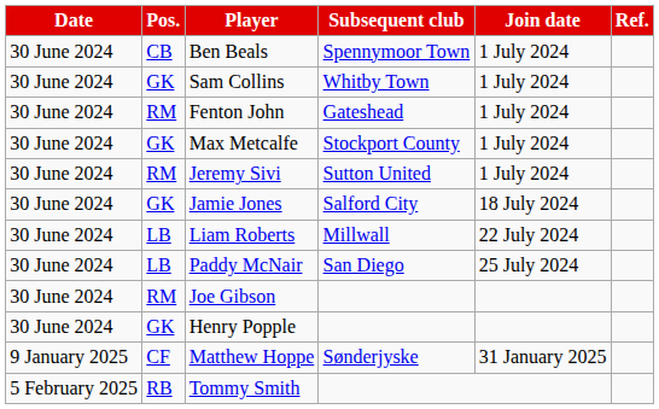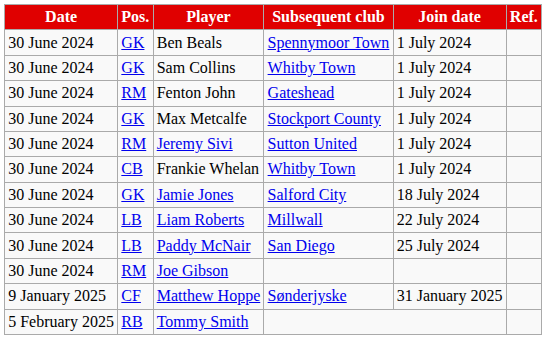 <table class="wikitable plainrowheaders sortable">
 <tr>
 <th style="background:#E00000; color:#FFFFFF; ">Date</th>
 <th style="background:#E00000; color:#FFFFFF; ">Pos.</th>
 <th style="background:#E00000; color:#FFFFFF; ">Player</th>
 <th style="background:#E00000; color:#FFFFFF; ">Subsequent club</th>
 <th style="background:#E00000; color:#FFFFFF; ">Join date</th>
 <th style="background:#E00000; color:#FFFFFF; ">Ref.</th>
 </tr>
 <tr>
 <td>30 June 2024</td>
-<td><a href='#'>CB</a></td>
+<td><a href='#'>GK</a></td>
 <td> Ben Beals</td>
 <td> <a href='#'>Spennymoor Town</a></td>
 <td>1 July 2024</td>
 <td></td>
 </tr>
 <tr>
 <td>30 June 2024</td>
 <td><a href='#'>GK</a></td>
 <td> Sam Collins</td>
 <td> <a href='#'>Whitby Town</a></td>
 <td>1 July 2024</td>
 <td></td>
 </tr>
 <tr>
 <td>30 June 2024</td>
 <td><a href='#'>RM</a></td>
 <td> Fenton John</td>
 <td> <a href='#'>Gateshead</a></td>
 <td>1 July 2024</td>
 <td></td>
 </tr>
 <tr>
 <td>30 June 2024</td>
 <td><a href='#'>GK</a></td>
 <td> Max Metcalfe</td>
 <td> <a href='#'>Stockport County</a></td>
 <td>1 July 2024</td>
 <td></td>
 </tr>
 <tr>
 <td>30 June 2024</td>
 <td><a href='#'>RM</a></td>
 <td> <a href='#'>Jeremy Sivi</a></td>
 <td> <a href='#'>Sutton United</a></td>
 <td>1 July 2024</td>
 <td></td>
 </tr>
 <tr>
 <td>30 June 2024</td>
+<td><a href='#'>CB</a></td>
+<td> Frankie Whelan</td>
+<td> <a href='#'>Whitby Town</a></td>
+<td>1 July 2024</td>
+<td></td>
+</tr>
+<tr>
+<td>30 June 2024</td>
 <td><a href='#'>GK</a></td>
 <td> <a href='#'>Jamie Jones</a></td>
 <td> <a href='#'>Salford City</a></td>
 <td>18 July 2024</td>
 <td></td>
 </tr>
 <tr>
 <td>30 June 2024</td>
 <td><a href='#'>LB</a></td>
 <td> <a href='#'>Liam Roberts</a></td>
 <td> <a href='#'>Millwall</a></td>
 <td>22 July 2024</td>
 <td></td>
 </tr>
 <tr>
 <td>30 June 2024</td>
 <td><a href='#'>LB</a></td>
 <td> <a href='#'>Paddy McNair</a></td>
 <td> <a href='#'>San Diego</a></td>
 <td>25 July 2024</td>
 <td></td>
 </tr>
 <tr>
 <td>30 June 2024</td>
 <td><a href='#'>RM</a></td>
 <td> <a href='#'>Joe Gibson</a></td>
 <td></td>
 <td></td>
 <td></td>
 </tr>
 <tr>
-<td>30 June 2024</td>
-<td><a href='#'>GK</a></td>
-<td> Henry Popple</td>
-<td></td>
-<td></td>
-<td></td>
-</tr>
-<tr>
 <td>9 January 2025</td>
 <td><a href='#'>CF</a></td>
 <td> <a href='#'>Matthew Hoppe</a></td>
 <td> <a href='#'>Sønderjyske</a></td>
 <td>31 January 2025</td>
 <td></td>
 </tr>
 <tr>
 <td>5 February 2025</td>
 <td><a href='#'>RB</a></td>
 <td> <a href='#'>Tommy Smith</a></td>
 <td colspan="2"></td>
 <td></td>
 </tr>
 </table>
